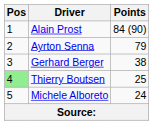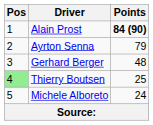 <table class="wikitable" style="font-size: 95%;">
 <tr>
 <th>Pos</th>
 <th>Driver</th>
 <th>Points</th>
 </tr>
 <tr>
 <td>1</td>
 <td> <a href='#'>Alain Prost</a></td>
-<td align=right>84 (90)</td>
+<td align=right><strong>84 (90)</strong></td>
 </tr>
 <tr>
 <td>2</td>
 <td> <a href='#'>Ayrton Senna</a></td>
 <td align=right>79</td>
 </tr>
 <tr>
 <td>3</td>
 <td> <a href='#'>Gerhard Berger</a></td>
-<td align=right>38</td>
+<td align=right>48</td>
 </tr>
 <tr>
 <td style="background: lightgreen;">4</td>
 <td> <a href='#'>Thierry Boutsen</a></td>
 <td align=right>25</td>
 </tr>
 <tr>
 <td>5</td>
 <td> <a href='#'>Michele Alboreto</a></td>
 <td align=right>24</td>
 </tr>
 <tr>
 <th colspan=4>Source: </th>
 </tr>
 </table>
